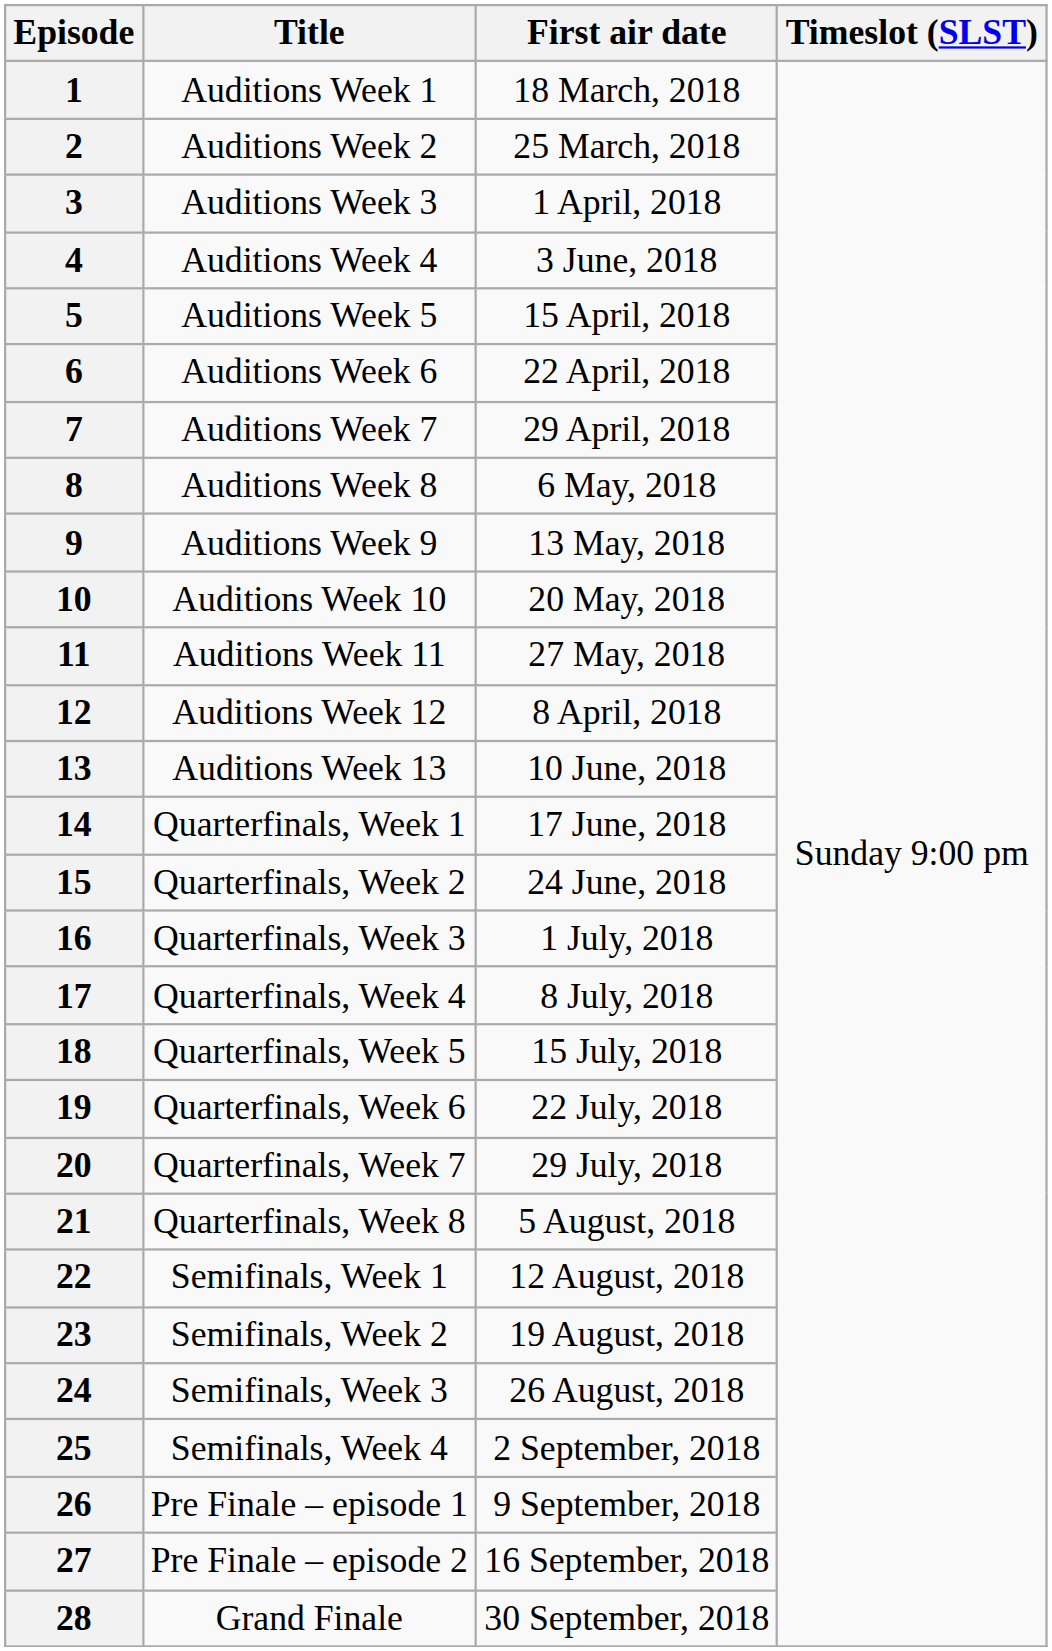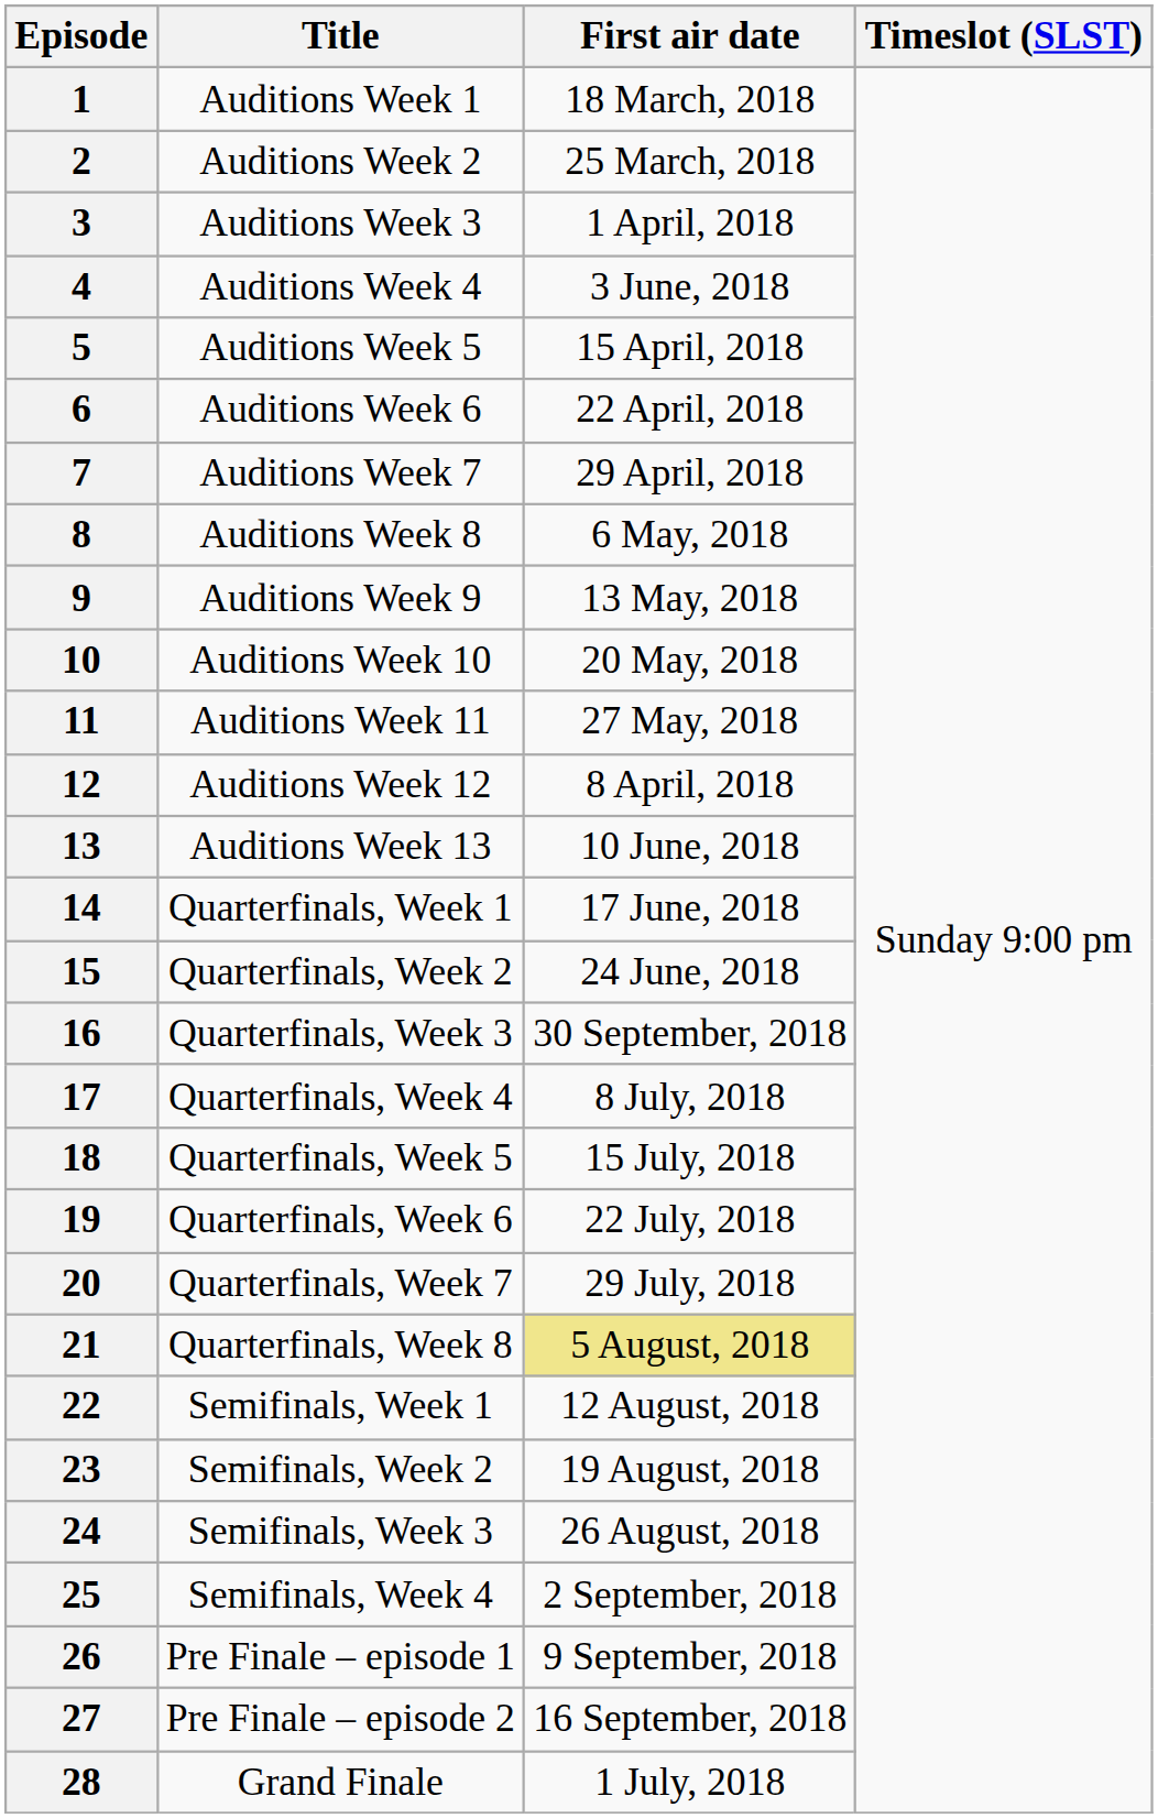 <table class="wikitable" style="text-align:center">
 <tr>
 <th>Episode</th>
 <th>Title</th>
 <th>First air date</th>
 <th>Timeslot (<a href='#'>SLST</a>)</th>
 </tr>
 <tr>
 <th>1</th>
 <td>Auditions Week 1</td>
 <td>18 March, 2018</td>
 <td rowspan="28">Sunday 9:00 pm</td>
 </tr>
 <tr>
 <th>2</th>
 <td>Auditions Week 2</td>
 <td>25 March, 2018</td>
 </tr>
 <tr>
 <th>3</th>
 <td>Auditions Week 3</td>
 <td>1 April, 2018</td>
 </tr>
 <tr>
 <th>4</th>
 <td>Auditions Week 4</td>
 <td>3 June, 2018</td>
 </tr>
 <tr>
 <th>5</th>
 <td>Auditions Week 5</td>
 <td>15 April, 2018</td>
 </tr>
 <tr>
 <th>6</th>
 <td>Auditions Week 6</td>
 <td>22 April, 2018</td>
 </tr>
 <tr>
 <th>7</th>
 <td>Auditions Week 7</td>
 <td>29 April, 2018</td>
 </tr>
 <tr>
 <th>8</th>
 <td>Auditions Week 8</td>
 <td>6 May, 2018</td>
 </tr>
 <tr>
 <th>9</th>
 <td>Auditions Week 9</td>
 <td>13 May, 2018</td>
 </tr>
 <tr>
 <th>10</th>
 <td>Auditions Week 10</td>
 <td>20 May, 2018</td>
 </tr>
 <tr>
 <th>11</th>
 <td>Auditions Week 11</td>
 <td>27 May, 2018</td>
 </tr>
 <tr>
 <th>12</th>
 <td>Auditions Week 12</td>
 <td>8 April, 2018</td>
 </tr>
 <tr>
 <th>13</th>
 <td>Auditions Week 13</td>
 <td>10 June, 2018</td>
 </tr>
 <tr>
 <th>14</th>
 <td>Quarterfinals, Week 1</td>
 <td>17 June, 2018</td>
 </tr>
 <tr>
 <th>15</th>
 <td>Quarterfinals, Week 2</td>
 <td>24 June, 2018</td>
 </tr>
 <tr>
 <th>16</th>
 <td>Quarterfinals, Week 3</td>
-<td>1 July, 2018</td>
+<td>30 September, 2018</td>
 </tr>
 <tr>
 <th>17</th>
 <td>Quarterfinals, Week 4</td>
 <td>8 July, 2018</td>
 </tr>
 <tr>
 <th>18</th>
 <td>Quarterfinals, Week 5</td>
 <td>15 July, 2018</td>
 </tr>
 <tr>
 <th>19</th>
 <td>Quarterfinals, Week 6</td>
 <td>22 July, 2018</td>
 </tr>
 <tr>
 <th>20</th>
 <td>Quarterfinals, Week 7</td>
 <td>29 July, 2018</td>
 </tr>
 <tr>
 <th>21</th>
 <td>Quarterfinals, Week 8</td>
-<td>5 August, 2018</td>
+<td style="background: khaki;">5 August, 2018</td>
 </tr>
 <tr>
 <th>22</th>
 <td>Semifinals, Week 1</td>
 <td>12 August, 2018</td>
 </tr>
 <tr>
 <th>23</th>
 <td>Semifinals, Week 2</td>
 <td>19 August, 2018</td>
 </tr>
 <tr>
 <th>24</th>
 <td>Semifinals, Week 3</td>
 <td>26 August, 2018</td>
 </tr>
 <tr>
 <th>25</th>
 <td>Semifinals, Week 4</td>
 <td>2 September, 2018</td>
 </tr>
 <tr>
 <th>26</th>
 <td>Pre Finale – episode 1</td>
 <td>9 September, 2018</td>
 </tr>
 <tr>
 <th>27</th>
 <td>Pre Finale – episode 2</td>
 <td>16 September, 2018</td>
 </tr>
 <tr>
 <th>28</th>
 <td>Grand Finale</td>
-<td>30 September, 2018</td>
+<td>1 July, 2018</td>
 </tr>
 </table>
